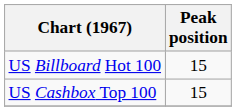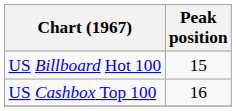 <table class="wikitable sortable">
 <tr>
 <th>Chart (1967)</th>
 <th>Peak<br>position</th>
 </tr>
 <tr>
 <td><a href='#'>US</a> <em><a href='#'>Billboard</a></em> <a href='#'>Hot 100</a></td>
 <td style="text-align:center;">15</td>
 </tr>
 <tr>
 <td><a href='#'>US</a> <a href='#'><em>Cashbox</em> Top 100</a></td>
-<td style="text-align:center;">15</td>
+<td style="text-align:center;">16</td>
 </tr>
 <tr>
 </tr>
 </table>
